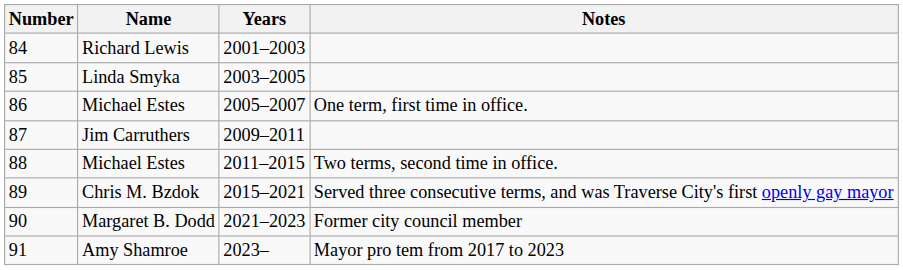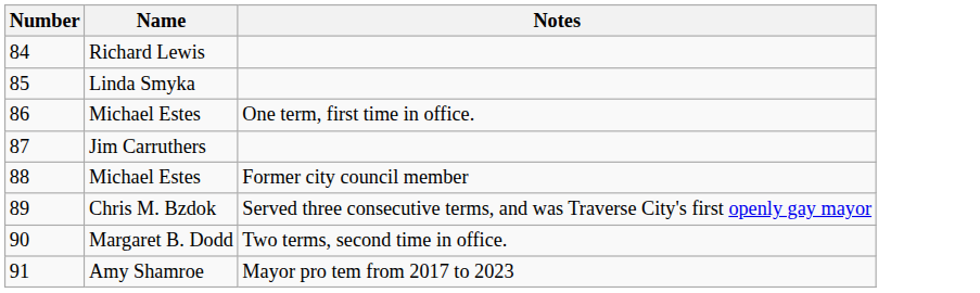 <table class="wikitable">
 <tr>
 <th>Number</th>
 <th>Name</th>
-<th>Years</th>
 <th>Notes</th>
 </tr>
 <tr>
 <td>84</td>
 <td>Richard Lewis</td>
-<td>2001–2003</td>
 <td></td>
 </tr>
 <tr>
 <td>85</td>
 <td>Linda Smyka</td>
-<td>2003–2005</td>
 <td></td>
 </tr>
 <tr>
 <td>86</td>
 <td>Michael Estes</td>
-<td>2005–2007</td>
 <td>One term, first time in office.</td>
 </tr>
 <tr>
 <td>87</td>
 <td>Jim Carruthers</td>
-<td>2009–2011</td>
 <td></td>
 </tr>
 <tr>
 <td>88</td>
 <td>Michael Estes</td>
-<td>2011–2015</td>
-<td>Two terms, second time in office.</td>
+<td>Former city council member</td>
 </tr>
 <tr>
 <td>89</td>
 <td>Chris M. Bzdok</td>
-<td>2015–2021</td>
 <td>Served three consecutive terms, and was Traverse City's first <a href='#'>openly gay mayor</a></td>
 </tr>
 <tr>
 <td>90</td>
 <td>Margaret B. Dodd</td>
-<td>2021–2023</td>
-<td>Former city council member</td>
+<td>Two terms, second time in office.</td>
 </tr>
 <tr>
 <td>91</td>
 <td>Amy Shamroe</td>
-<td>2023–</td>
 <td>Mayor pro tem from 2017 to 2023</td>
 </tr>
 </table>
